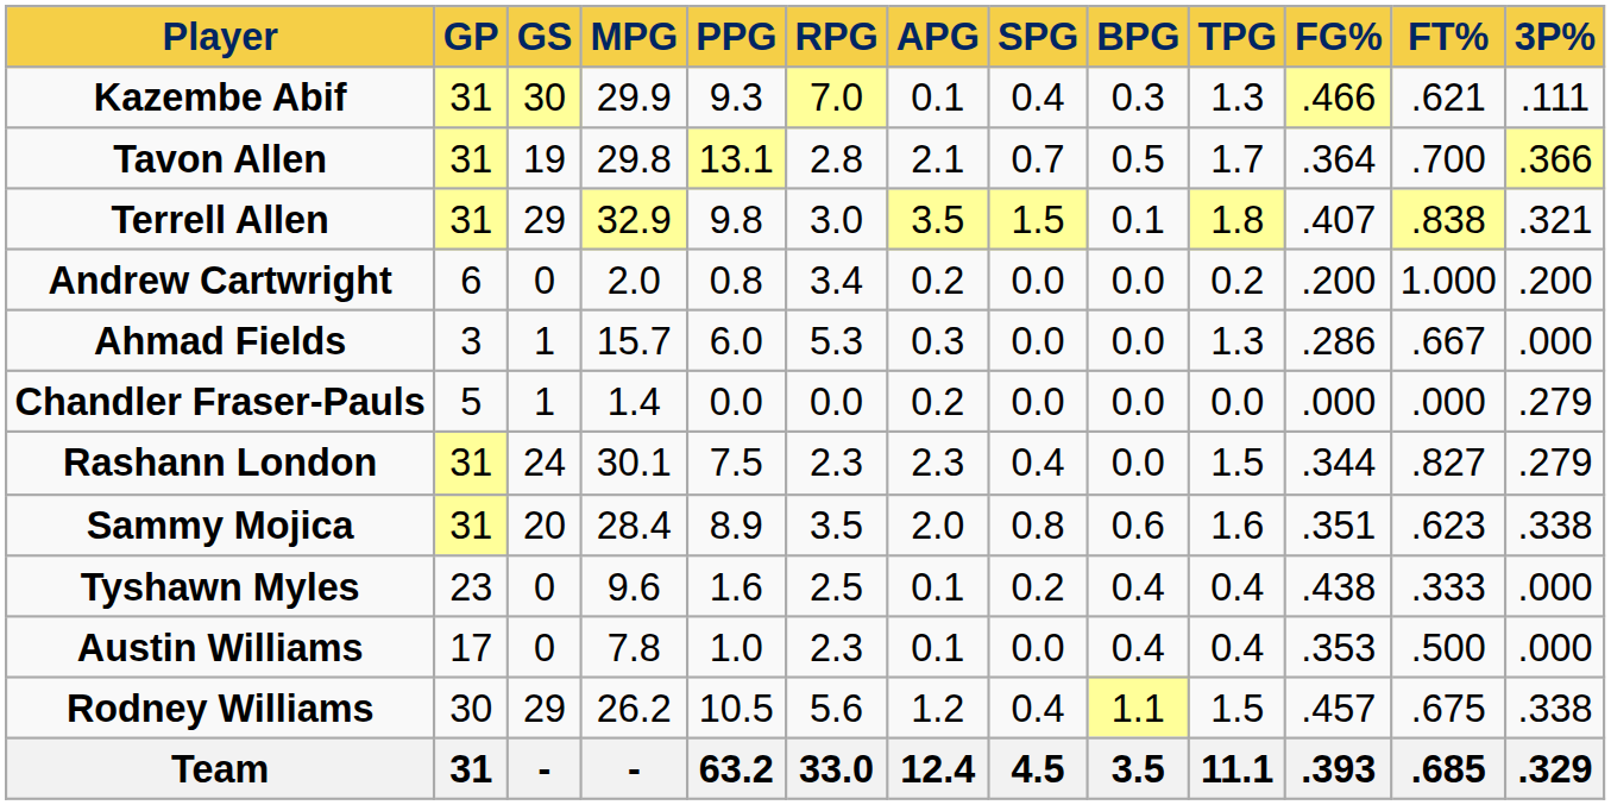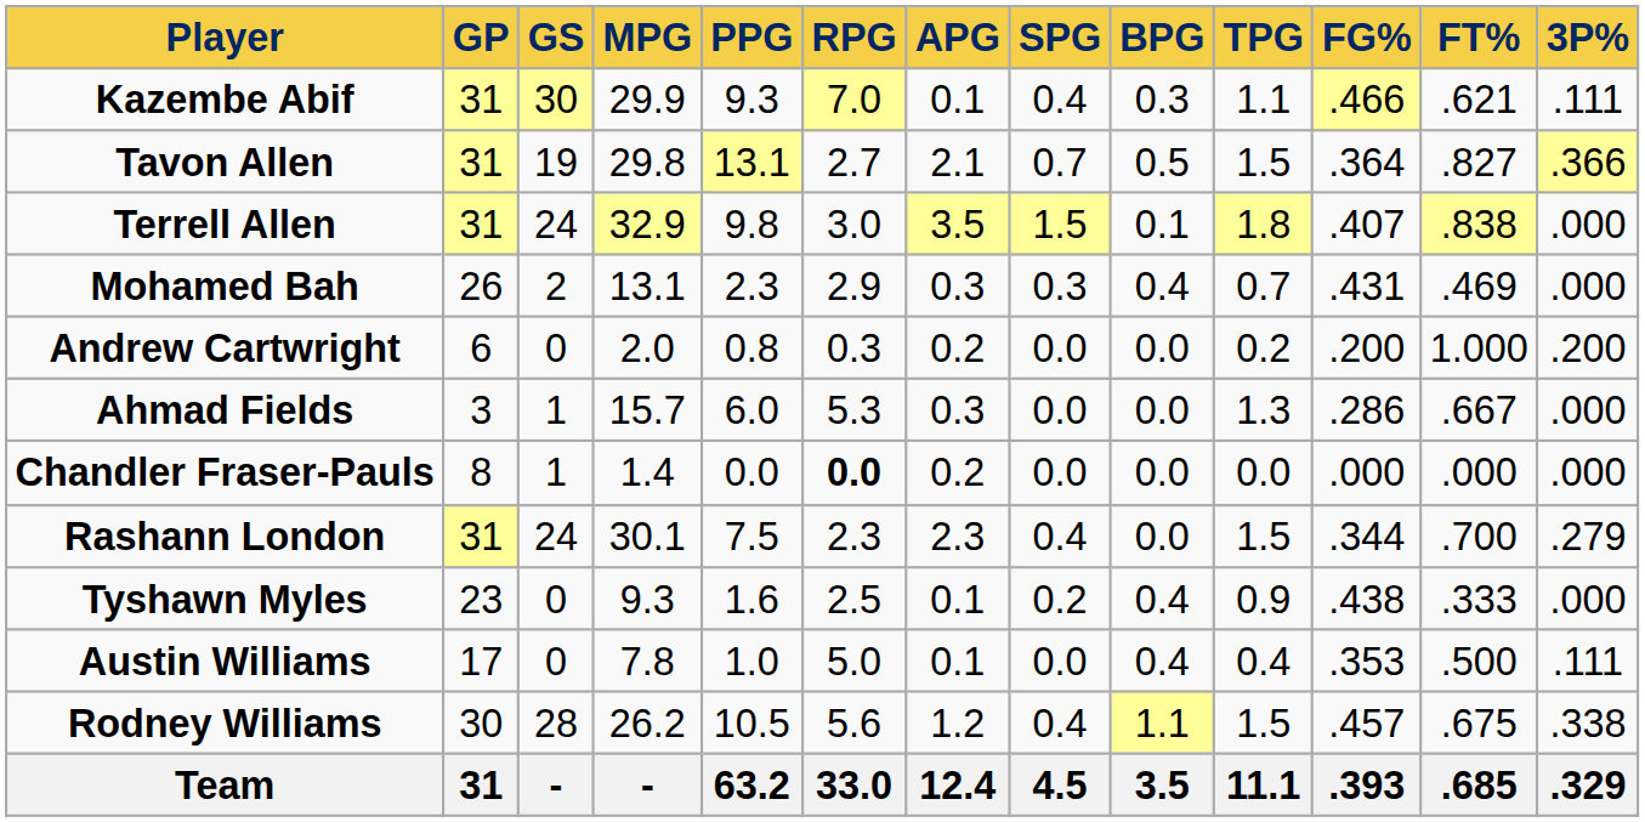 <table class="wikitable sortable" style="font-size: 95%;text-align:center">
 <tr>
 <th style="background:#F5CF47;color:#002663;">Player</th>
 <th style="background:#F5CF47;color:#002663;">GP</th>
 <th style="background:#F5CF47;color:#002663;">GS</th>
 <th style="background:#F5CF47;color:#002663;">MPG</th>
 <th style="background:#F5CF47;color:#002663;">PPG</th>
 <th style="background:#F5CF47;color:#002663;">RPG</th>
 <th style="background:#F5CF47;color:#002663;">APG</th>
 <th style="background:#F5CF47;color:#002663;">SPG</th>
 <th style="background:#F5CF47;color:#002663;">BPG</th>
 <th style="background:#F5CF47;color:#002663;">TPG</th>
 <th style="background:#F5CF47;color:#002663;">FG%</th>
 <th style="background:#F5CF47;color:#002663;">FT%</th>
 <th style="background:#F5CF47;color:#002663;">3P%</th>
 </tr>
 <tr>
 <td data-sort-value="Abif, Kazembe"><strong>Kazembe Abif</strong> </td>
 <td style="background:#FFFF99">31 </td>
 <td style="background:#FFFF99">30 </td>
 <td>29.9 </td>
 <td>9.3 </td>
 <td style="background:#FFFF99">7.0 </td>
 <td>0.1 </td>
 <td>0.4 </td>
 <td>0.3 </td>
-<td>1.3 </td>
+<td>1.1 </td>
 <td style="background:#FFFF99">.466 </td>
 <td>.621 </td>
 <td>.111 </td>
 </tr>
 <tr>
 <td data-sort-value="Allen, Tavon"><strong>Tavon Allen</strong> </td>
 <td style="background:#FFFF99">31 </td>
 <td>19 </td>
 <td>29.8 </td>
 <td style="background:#FFFF99">13.1 </td>
-<td>2.8 </td>
+<td>2.7 </td>
 <td>2.1 </td>
 <td>0.7 </td>
 <td>0.5 </td>
-<td>1.7 </td>
+<td>1.5 </td>
 <td>.364 </td>
-<td>.700 </td>
+<td>.827 </td>
 <td style="background:#FFFF99">.366 </td>
 </tr>
 <tr>
 <td data-sort-value="Allen, Terrell"><strong>Terrell Allen</strong> </td>
 <td style="background:#FFFF99">31 </td>
-<td>29 </td>
+<td>24 </td>
 <td style="background:#FFFF99">32.9 </td>
 <td>9.8 </td>
 <td>3.0 </td>
 <td style="background:#FFFF99">3.5 </td>
 <td style="background:#FFFF99">1.5 </td>
 <td>0.1 </td>
 <td style="background:#FFFF99">1.8 </td>
 <td>.407 </td>
 <td style="background:#FFFF99">.838 </td>
-<td>.321 </td>
+<td>.000 </td>
+</tr>
+<tr>
+<td data-sort-value="Bah, Mohamed"><strong>Mohamed Bah</strong> </td>
+<td>26 </td>
+<td>2 </td>
+<td>13.1 </td>
+<td>2.3 </td>
+<td>2.9 </td>
+<td>0.3 </td>
+<td>0.3 </td>
+<td>0.4 </td>
+<td>0.7 </td>
+<td>.431 </td>
+<td>.469 </td>
+<td>.000 </td>
 </tr>
 <tr>
 <td data-sort-value="Cartwright, Andrew"><strong>Andrew Cartwright</strong> </td>
 <td>6 </td>
 <td>0 </td>
 <td>2.0 </td>
 <td>0.8 </td>
-<td>3.4 </td>
+<td>0.3 </td>
 <td>0.2 </td>
 <td>0.0 </td>
 <td>0.0 </td>
 <td>0.2 </td>
 <td>.200 </td>
 <td>1.000 </td>
 <td>.200 </td>
 </tr>
 <tr>
 <td data-sort-value="Fields, Ahmad"><strong>Ahmad Fields</strong> </td>
 <td>3 </td>
 <td>1 </td>
 <td>15.7 </td>
 <td>6.0 </td>
 <td>5.3 </td>
 <td>0.3 </td>
 <td>0.0 </td>
 <td>0.0 </td>
 <td>1.3 </td>
 <td>.286 </td>
 <td>.667 </td>
 <td>.000 </td>
 </tr>
 <tr>
 <td data-sort-value="Fraser-Pauls, Chandler"><strong>Chandler Fraser-Pauls</strong> </td>
-<td>5 </td>
+<td>8 </td>
 <td>1 </td>
 <td>1.4 </td>
 <td>0.0 </td>
-<td>0.0 </td>
+<td><strong>0.0 </strong></td>
 <td>0.2 </td>
 <td>0.0 </td>
 <td>0.0 </td>
 <td>0.0 </td>
 <td>.000 </td>
 <td>.000 </td>
-<td>.279 </td>
+<td>.000 </td>
 </tr>
 <tr>
 <td data-sort-value="London, Rashann"><strong>Rashann London</strong> </td>
 <td style="background:#FFFF99">31 </td>
 <td>24 </td>
 <td>30.1 </td>
 <td>7.5 </td>
 <td>2.3 </td>
 <td>2.3 </td>
 <td>0.4 </td>
 <td>0.0 </td>
 <td>1.5 </td>
 <td>.344 </td>
-<td>.827 </td>
+<td>.700 </td>
 <td>.279 </td>
-</tr>
-<tr>
-<td data-sort-value="Mojica, Sammy"><strong>Sammy Mojica</strong> </td>
-<td style="background:#FFFF99">31 </td>
-<td>20 </td>
-<td>28.4 </td>
-<td>8.9 </td>
-<td>3.5 </td>
-<td>2.0 </td>
-<td>0.8 </td>
-<td>0.6 </td>
-<td>1.6 </td>
-<td>.351 </td>
-<td>.623 </td>
-<td>.338 </td>
 </tr>
 <tr>
 <td data-sort-value="Myles, Tyshawn"><strong>Tyshawn Myles</strong> </td>
 <td>23 </td>
 <td>0 </td>
-<td>9.6 </td>
+<td>9.3 </td>
 <td>1.6 </td>
 <td>2.5 </td>
 <td>0.1 </td>
 <td>0.2 </td>
 <td>0.4 </td>
-<td>0.4 </td>
+<td>0.9 </td>
 <td>.438 </td>
 <td>.333 </td>
 <td>.000 </td>
 </tr>
 <tr>
 <td data-sort-value="Williams, Austin"><strong>Austin Williams</strong> </td>
 <td>17 </td>
 <td>0 </td>
 <td>7.8 </td>
 <td>1.0 </td>
-<td>2.3 </td>
+<td>5.0 </td>
 <td>0.1 </td>
 <td>0.0 </td>
 <td>0.4 </td>
 <td>0.4 </td>
 <td>.353 </td>
 <td>.500 </td>
-<td>.000 </td>
+<td>.111 </td>
 </tr>
 <tr>
 <td data-sort-value="Williams, Rodney"><strong>Rodney Williams</strong> </td>
 <td>30 </td>
-<td>29 </td>
+<td>28 </td>
 <td>26.2 </td>
 <td>10.5 </td>
 <td>5.6 </td>
 <td>1.2 </td>
 <td>0.4 </td>
 <td style="background:#FFFF99">1.1 </td>
 <td>1.5 </td>
 <td>.457 </td>
 <td>.675 </td>
 <td>.338 </td>
 </tr>
 <tr>
 <th>Team</th>
 <th>31 </th>
 <th>- </th>
 <th>- </th>
 <th>63.2 </th>
 <th>33.0 </th>
 <th>12.4 </th>
 <th>4.5 </th>
 <th>3.5 </th>
 <th>11.1 </th>
 <th>.393 </th>
 <th>.685 </th>
 <th>.329 </th>
 </tr>
 </table>
